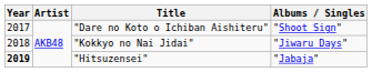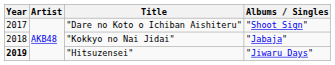 <table class="wikitable sortable">
 <tr>
 <th>Year</th>
 <th>Artist</th>
 <th>Title</th>
 <th>Albums / Singles</th>
 </tr>
 <tr>
 <td>2017</td>
 <td rowspan="3"><a href='#'>AKB48</a></td>
 <td>"Dare no Koto o Ichiban Aishiteru"</td>
 <td>"<a href='#'>Shoot Sign</a>"</td>
 </tr>
 <tr>
 <td>2018</td>
 <td>"Kokkyo no Nai Jidai"</td>
-<td>"<a href='#'>Jiwaru Days</a>"</td>
+<td>"<a href='#'>Jabaja</a>"</td>
 </tr>
 <tr>
 <td><strong>2019</strong></td>
 <td>"Hitsuzensei"</td>
-<td>"<a href='#'>Jabaja</a>"</td>
+<td>"<a href='#'>Jiwaru Days</a>"</td>
 </tr>
 </table>
